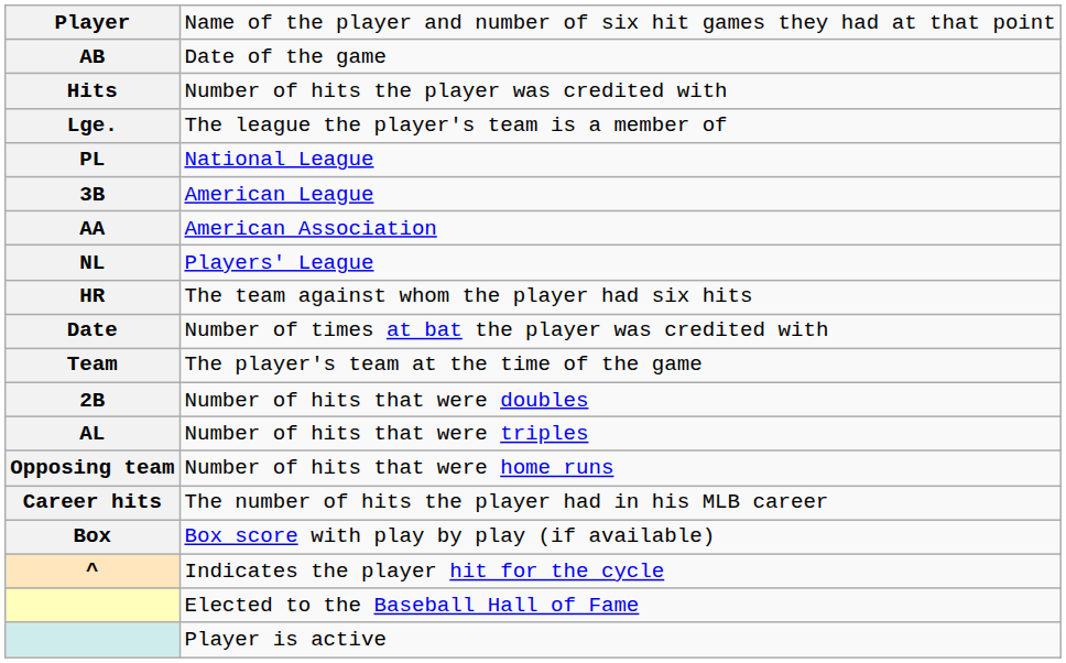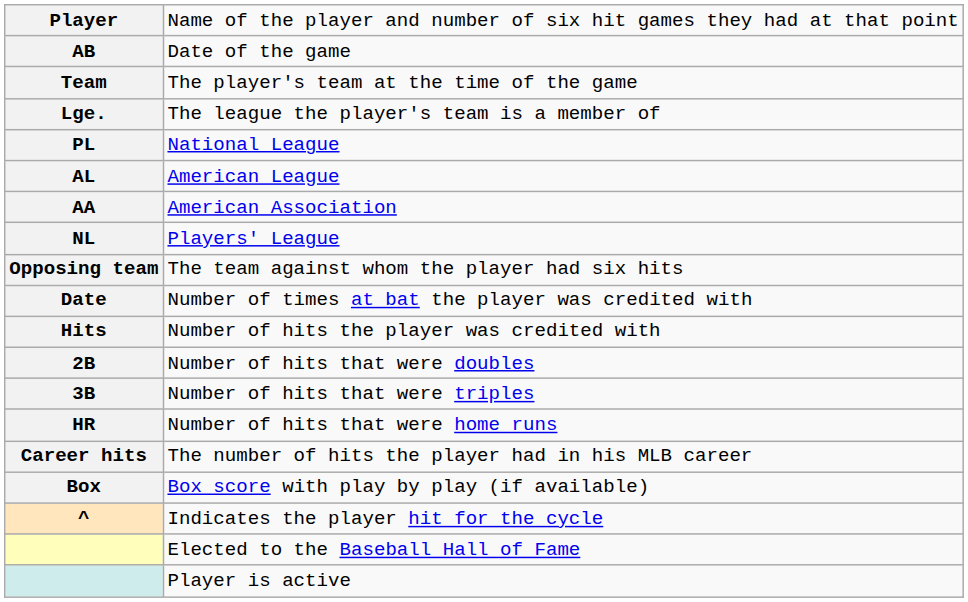 <table class="wikitable plainrowheaders">
 <tr>
 <th scope="row" style="text-align:center"><strong>Player </strong></th>
 <td>Name of the player and number of six hit games they had at that point</td>
 </tr>
 <tr>
 <th scope="row" style="text-align:center"><strong>AB</strong></th>
 <td>Date of the game</td>
 </tr>
 <tr>
-<th scope="row" style="text-align:center"><strong>Hits</strong></th>
-<td>Number of hits the player was credited with</td>
+<th scope="row" style="text-align:center"><strong>Team</strong></th>
+<td>The player's team at the time of the game</td>
 </tr>
 <tr>
 <th scope="row" style="text-align:center"><strong>Lge.</strong></th>
 <td>The league the player's team is a member of</td>
 </tr>
 <tr>
 <th scope="row" style="text-align:center"><strong>PL</strong></th>
 <td><a href='#'>National League</a></td>
 </tr>
 <tr>
-<th scope="row" style="text-align:center"><strong>3B</strong></th>
+<th scope="row" style="text-align:center"><strong>AL</strong></th>
 <td><a href='#'>American League</a></td>
 </tr>
 <tr>
 <th scope="row" style="text-align:center"><strong>AA</strong></th>
 <td><a href='#'>American Association</a></td>
 </tr>
 <tr>
 <th scope="row" style="text-align:center"><strong>NL</strong></th>
 <td><a href='#'>Players' League</a></td>
 </tr>
 <tr>
-<th scope="row" style="text-align:center"><strong>HR</strong></th>
+<th scope="row" style="text-align:center"><strong>Opposing team</strong></th>
 <td>The team against whom the player had six hits</td>
 </tr>
 <tr>
 <th scope="row" style="text-align:center"><strong>Date</strong></th>
 <td>Number of times <a href='#'>at bat</a> the player was credited with</td>
 </tr>
 <tr>
-<th scope="row" style="text-align:center"><strong>Team</strong></th>
-<td>The player's team at the time of the game</td>
+<th scope="row" style="text-align:center"><strong>Hits</strong></th>
+<td>Number of hits the player was credited with</td>
 </tr>
 <tr>
 <th scope="row" style="text-align:center"><strong>2B</strong></th>
 <td>Number of hits that were <a href='#'>doubles</a></td>
 </tr>
 <tr>
-<th scope="row" style="text-align:center"><strong>AL</strong></th>
+<th scope="row" style="text-align:center"><strong>3B</strong></th>
 <td>Number of hits that were <a href='#'>triples</a></td>
 </tr>
 <tr>
-<th scope="row" style="text-align:center"><strong>Opposing team</strong></th>
+<th scope="row" style="text-align:center"><strong>HR</strong></th>
 <td>Number of hits that were <a href='#'>home runs</a></td>
 </tr>
 <tr>
 <th scope="row" style="text-align:center"><strong>Career hits</strong></th>
 <td>The number of hits the player had in his MLB career</td>
 </tr>
 <tr>
 <th scope="row" style="text-align:center"><strong>Box</strong></th>
 <td><a href='#'>Box score</a> with play by play (if available)</td>
 </tr>
 <tr>
 <th scope="row" style="text-align:center; background-color:#FFE6BD;">^</th>
 <td>Indicates the player <a href='#'>hit for the cycle</a></td>
 </tr>
 <tr>
 <th scope="row" style="text-align:center; background:#ffb;"></th>
 <td>Elected to the <a href='#'>Baseball Hall of Fame</a></td>
 </tr>
 <tr>
 <th scope="row" style="text-align:center; background:#cfecec;"></th>
 <td>Player is active</td>
 </tr>
 </table>
